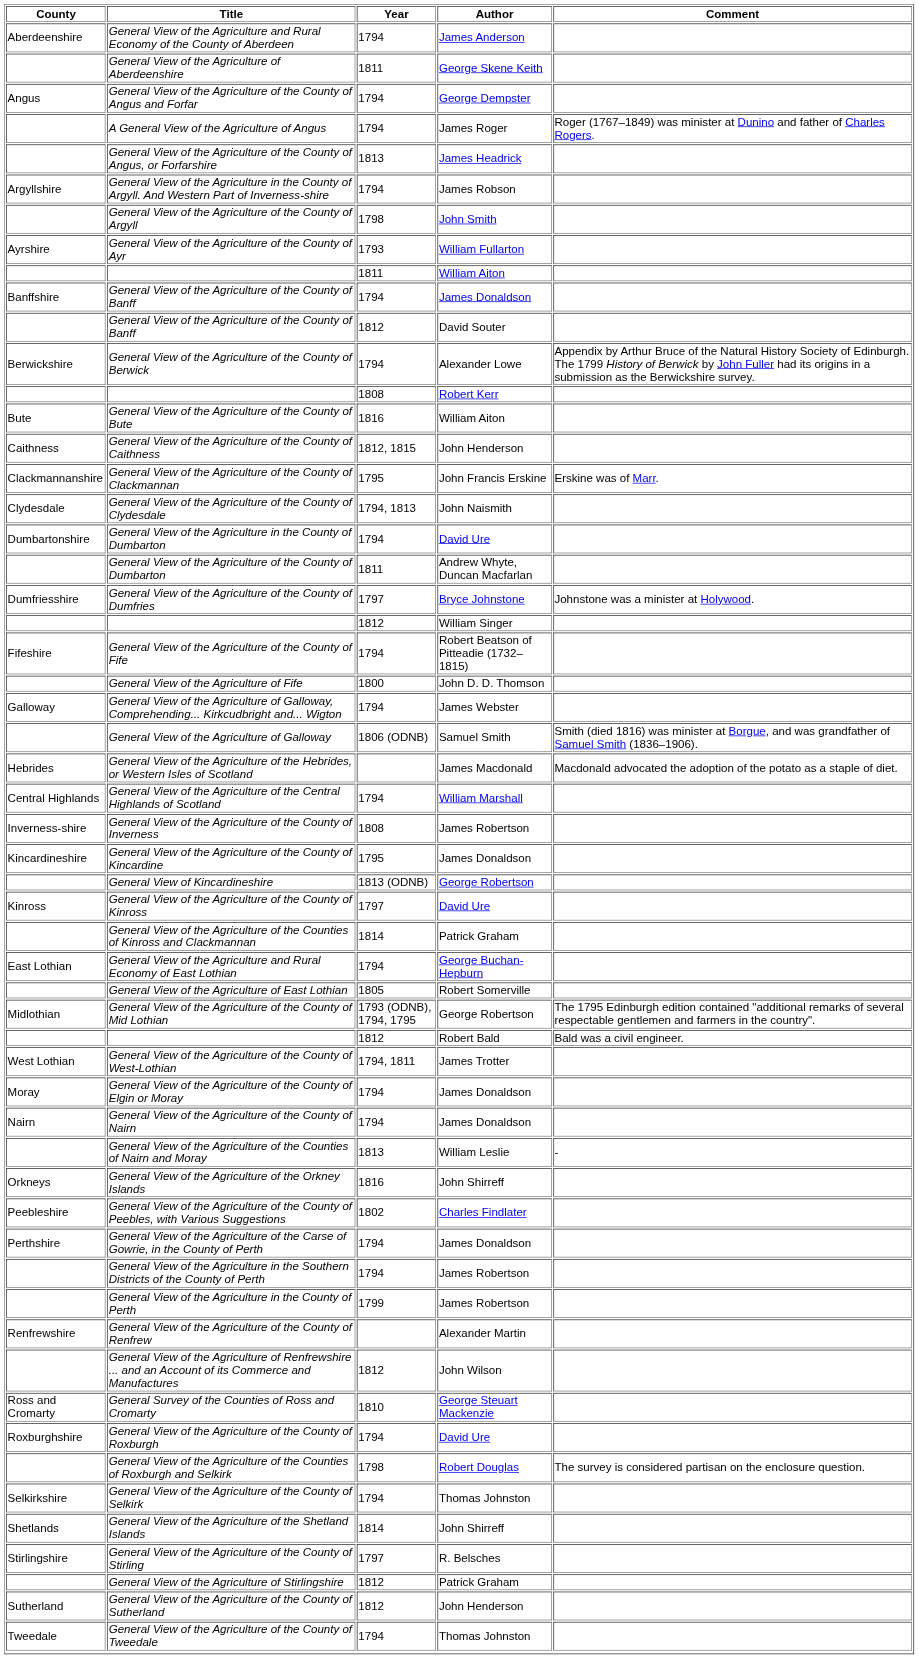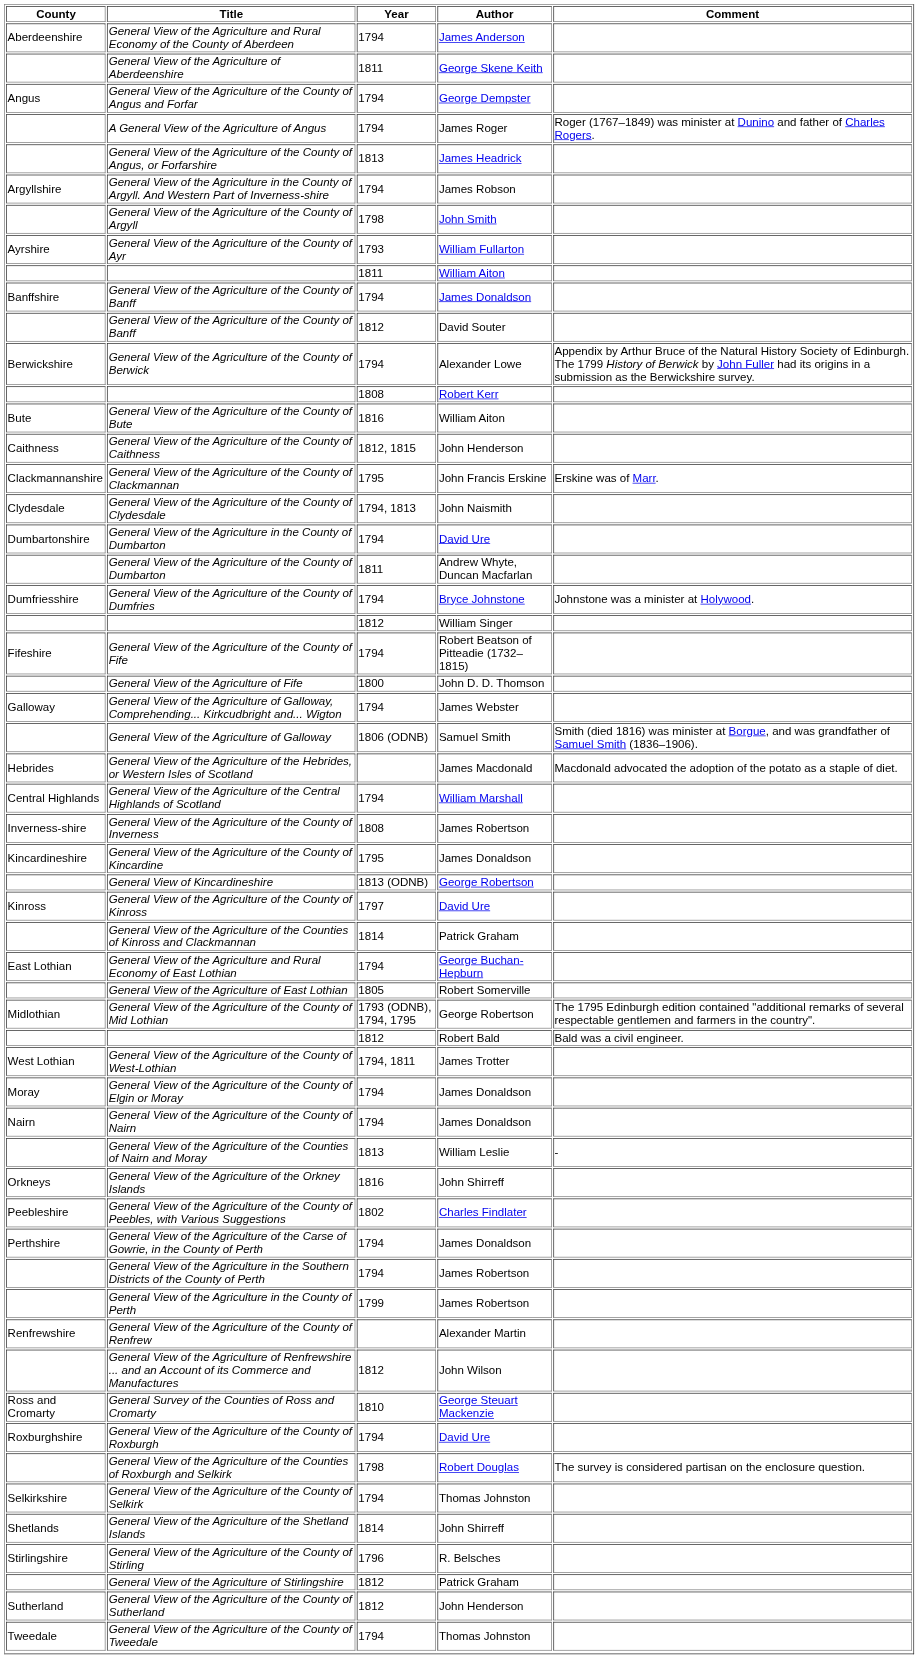 <table border=1>
 <tr>
 <th>County</th>
 <th>Title</th>
 <th>Year</th>
 <th>Author</th>
 <th>Comment</th>
 </tr>
 <tr>
 <td>Aberdeenshire</td>
 <td><em>General View of the Agriculture and Rural Economy of the County of Aberdeen</em></td>
 <td>1794</td>
 <td><a href='#'>James Anderson</a></td>
 <td></td>
 </tr>
 <tr>
 <td></td>
 <td><em>General View of the Agriculture of Aberdeenshire</em></td>
 <td>1811</td>
 <td><a href='#'>George Skene Keith</a></td>
 <td></td>
 </tr>
 <tr>
 <td>Angus</td>
 <td><em>General View of the Agriculture of the County of Angus and Forfar</em></td>
 <td>1794</td>
 <td><a href='#'>George Dempster</a></td>
 <td></td>
 </tr>
 <tr>
 <td></td>
 <td><em>A General View of the Agriculture of Angus</em></td>
 <td>1794</td>
 <td>James Roger</td>
 <td>Roger (1767–1849) was minister at <a href='#'>Dunino</a> and father of <a href='#'>Charles Rogers</a>.</td>
 </tr>
 <tr>
 <td></td>
 <td><em>General View of the Agriculture of the County of Angus, or Forfarshire</em></td>
 <td>1813</td>
 <td><a href='#'>James Headrick</a></td>
 <td></td>
 </tr>
 <tr>
 <td>Argyllshire</td>
 <td><em>General View of the Agriculture in the County of Argyll. And Western Part of Inverness-shire</em></td>
 <td>1794</td>
 <td>James Robson</td>
 <td></td>
 </tr>
 <tr>
 <td></td>
 <td><em>General View of the Agriculture of the County of Argyll</em></td>
 <td>1798</td>
 <td><a href='#'>John Smith</a></td>
 <td></td>
 </tr>
 <tr>
 <td>Ayrshire</td>
 <td><em>General View of the Agriculture of the County of Ayr</em></td>
 <td>1793</td>
 <td><a href='#'>William Fullarton</a></td>
 <td></td>
 </tr>
 <tr>
 <td></td>
 <td></td>
 <td>1811</td>
 <td><a href='#'>William Aiton</a></td>
 <td></td>
 </tr>
 <tr>
 <td>Banffshire</td>
 <td><em>General View of the Agriculture of the County of Banff</em></td>
 <td>1794</td>
 <td><a href='#'>James Donaldson</a></td>
 <td></td>
 </tr>
 <tr>
 <td></td>
 <td><em>General View of the Agriculture of the County of Banff</em></td>
 <td>1812</td>
 <td>David Souter</td>
 <td></td>
 </tr>
 <tr>
 <td>Berwickshire</td>
 <td><em>General View of the Agriculture of the County of Berwick</em></td>
 <td>1794</td>
 <td>Alexander Lowe</td>
 <td>Appendix by Arthur Bruce of the Natural History Society of Edinburgh. The 1799 <em>History of Berwick</em> by <a href='#'>John Fuller</a> had its origins in a submission as the Berwickshire survey.</td>
 </tr>
 <tr>
 <td></td>
 <td></td>
 <td>1808</td>
 <td><a href='#'>Robert Kerr</a></td>
 <td></td>
 </tr>
 <tr>
 <td>Bute</td>
 <td><em>General View of the Agriculture of the County of Bute</em></td>
 <td>1816</td>
 <td>William Aiton</td>
 <td></td>
 </tr>
 <tr>
 <td>Caithness</td>
 <td><em>General View of the Agriculture of the County of Caithness</em></td>
 <td>1812, 1815</td>
 <td>John Henderson</td>
 <td></td>
 </tr>
 <tr>
 <td>Clackmannanshire</td>
 <td><em>General View of the Agriculture of the County of Clackmannan</em></td>
 <td>1795</td>
 <td>John Francis Erskine</td>
 <td>Erskine was of <a href='#'>Marr</a>.</td>
 </tr>
 <tr>
 <td>Clydesdale</td>
 <td><em>General View of the Agriculture of the County of Clydesdale</em></td>
 <td>1794, 1813</td>
 <td>John Naismith</td>
 <td></td>
 </tr>
 <tr>
 <td>Dumbartonshire</td>
 <td><em>General View of the Agriculture in the County of Dumbarton</em></td>
 <td>1794</td>
 <td><a href='#'>David Ure</a></td>
 <td></td>
 </tr>
 <tr>
 <td></td>
 <td><em>General View of the Agriculture of the County of Dumbarton</em></td>
 <td>1811</td>
 <td>Andrew Whyte, Duncan Macfarlan</td>
 <td></td>
 </tr>
 <tr>
 <td>Dumfriesshire</td>
 <td><em>General View of the Agriculture of the County of Dumfries</em></td>
-<td>1797</td>
+<td>1794</td>
 <td><a href='#'>Bryce Johnstone</a></td>
 <td>Johnstone was a minister at <a href='#'>Holywood</a>.</td>
 </tr>
 <tr>
 <td></td>
 <td></td>
 <td>1812</td>
 <td>William Singer</td>
 <td></td>
 </tr>
 <tr>
 <td>Fifeshire</td>
 <td><em>General View of the Agriculture of the County of Fife</em></td>
 <td>1794</td>
 <td>Robert Beatson of Pitteadie (1732–1815)</td>
 <td></td>
 </tr>
 <tr>
 <td></td>
 <td><em>General View of the Agriculture of Fife</em></td>
 <td>1800</td>
 <td>John D. D. Thomson</td>
 <td></td>
 </tr>
 <tr>
 <td>Galloway</td>
 <td><em>General View of the Agriculture of Galloway, Comprehending... Kirkcudbright and... Wigton</em></td>
 <td>1794</td>
 <td>James Webster</td>
 <td></td>
 </tr>
 <tr>
 <td></td>
 <td><em>General View of the Agriculture of Galloway</em></td>
 <td>1806 (ODNB)</td>
 <td>Samuel Smith</td>
 <td>Smith (died 1816) was minister at <a href='#'>Borgue</a>, and was grandfather of <a href='#'>Samuel Smith</a> (1836–1906).</td>
 </tr>
 <tr>
 <td>Hebrides</td>
 <td><em>General View of the Agriculture of the Hebrides, or Western Isles of Scotland</em></td>
 <td></td>
 <td>James Macdonald</td>
 <td>Macdonald advocated the adoption of the potato as a staple of diet.</td>
 </tr>
 <tr>
 <td>Central Highlands</td>
 <td><em>General View of the Agriculture of the Central Highlands of Scotland</em></td>
 <td>1794</td>
 <td><a href='#'>William Marshall</a></td>
 <td></td>
 </tr>
 <tr>
 <td>Inverness-shire</td>
 <td><em>General View of the Agriculture of the County of Inverness</em></td>
 <td>1808</td>
 <td>James Robertson</td>
 <td></td>
 </tr>
 <tr>
 <td>Kincardineshire</td>
 <td><em>General View of the Agriculture of the County of Kincardine</em></td>
 <td>1795</td>
 <td>James Donaldson</td>
 <td></td>
 </tr>
 <tr>
 <td></td>
 <td><em>General View of Kincardineshire</em></td>
 <td>1813 (ODNB)</td>
 <td><a href='#'>George Robertson</a></td>
 <td></td>
 </tr>
 <tr>
 <td>Kinross</td>
 <td><em>General View of the Agriculture of the County of Kinross</em></td>
 <td>1797</td>
 <td><a href='#'>David Ure</a></td>
 <td></td>
 </tr>
 <tr>
 <td></td>
 <td><em>General View of the Agriculture of the Counties of Kinross and Clackmannan</em></td>
 <td>1814</td>
 <td>Patrick Graham</td>
 <td></td>
 </tr>
 <tr>
 <td>East Lothian</td>
 <td><em>General View of the Agriculture and Rural Economy of East Lothian</em></td>
 <td>1794</td>
 <td><a href='#'>George Buchan-Hepburn</a></td>
 <td></td>
 </tr>
 <tr>
 <td></td>
 <td><em>General View of the Agriculture of East Lothian</em></td>
 <td>1805</td>
 <td>Robert Somerville</td>
 <td></td>
 </tr>
 <tr>
 <td>Midlothian</td>
 <td><em>General View of the Agriculture of the County of Mid Lothian</em></td>
 <td>1793 (ODNB), 1794, 1795</td>
 <td>George Robertson</td>
 <td>The 1795 Edinburgh edition contained "additional remarks of several respectable gentlemen and farmers in the country".</td>
 </tr>
 <tr>
 <td></td>
 <td></td>
 <td>1812</td>
 <td>Robert Bald</td>
 <td>Bald was a civil engineer.</td>
 </tr>
 <tr>
 <td>West Lothian</td>
 <td><em>General View of the Agriculture of the County of West-Lothian</em></td>
 <td>1794, 1811</td>
 <td>James Trotter</td>
 <td></td>
 </tr>
 <tr>
 <td>Moray</td>
 <td><em>General View of the Agriculture of the County of Elgin or Moray</em></td>
 <td>1794</td>
 <td>James Donaldson</td>
 <td></td>
 </tr>
 <tr>
 <td>Nairn</td>
 <td><em>General View of the Agriculture of the County of Nairn</em></td>
 <td>1794</td>
 <td>James Donaldson</td>
 <td></td>
 </tr>
 <tr>
 <td></td>
 <td><em>General View of the Agriculture of the Counties of Nairn and Moray</em></td>
 <td>1813</td>
 <td>William Leslie</td>
 <td>-</td>
 </tr>
 <tr>
 <td>Orkneys</td>
 <td><em>General View of the Agriculture of the Orkney Islands</em></td>
 <td>1816</td>
 <td>John Shirreff</td>
 <td></td>
 </tr>
 <tr>
 <td>Peebleshire</td>
 <td><em>General View of the Agriculture of the County of Peebles, with Various Suggestions</em></td>
 <td>1802</td>
 <td><a href='#'>Charles Findlater</a></td>
 <td></td>
 </tr>
 <tr>
 <td>Perthshire</td>
 <td><em>General View of the Agriculture of the Carse of Gowrie, in the County of Perth</em></td>
 <td>1794</td>
 <td>James Donaldson</td>
 <td></td>
 </tr>
 <tr>
 <td></td>
 <td><em>General View of the Agriculture in the Southern Districts of the County of Perth</em></td>
 <td>1794</td>
 <td>James Robertson</td>
 <td></td>
 </tr>
 <tr>
 <td></td>
 <td><em>General View of the Agriculture in the County of Perth</em></td>
 <td>1799</td>
 <td>James Robertson</td>
 <td></td>
 </tr>
 <tr>
 <td>Renfrewshire</td>
 <td><em>General View of the Agriculture of the County of Renfrew</em></td>
 <td></td>
 <td>Alexander Martin</td>
 <td></td>
 </tr>
 <tr>
 <td></td>
 <td><em>General View of the Agriculture of Renfrewshire ... and an Account of its Commerce and Manufactures</em></td>
 <td>1812</td>
 <td>John Wilson</td>
 <td></td>
 </tr>
 <tr>
 <td>Ross and Cromarty</td>
 <td><em>General Survey of the Counties of Ross and Cromarty</em></td>
 <td>1810</td>
 <td><a href='#'>George Steuart Mackenzie</a></td>
 <td></td>
 </tr>
 <tr>
 <td>Roxburghshire</td>
 <td><em>General View of the Agriculture of the County of Roxburgh</em></td>
 <td>1794</td>
 <td><a href='#'>David Ure</a></td>
 <td></td>
 </tr>
 <tr>
 <td></td>
 <td><em>General View of the Agriculture of the Counties of Roxburgh and Selkirk</em></td>
 <td>1798</td>
 <td><a href='#'>Robert Douglas</a></td>
 <td>The survey is considered partisan on the enclosure question.</td>
 </tr>
 <tr>
 <td>Selkirkshire</td>
 <td><em>General View of the Agriculture of the County of Selkirk</em></td>
 <td>1794</td>
 <td>Thomas Johnston</td>
 <td></td>
 </tr>
 <tr>
 <td>Shetlands</td>
 <td><em>General View of the Agriculture of the Shetland Islands</em></td>
 <td>1814</td>
 <td>John Shirreff</td>
 <td></td>
 </tr>
 <tr>
 <td>Stirlingshire</td>
 <td><em>General View of the Agriculture of the County of Stirling</em></td>
-<td>1797</td>
+<td>1796</td>
 <td>R. Belsches</td>
 <td></td>
 </tr>
 <tr>
 <td></td>
 <td><em>General View of the Agriculture of Stirlingshire</em></td>
 <td>1812</td>
 <td>Patrick Graham</td>
 <td></td>
 </tr>
 <tr>
 <td>Sutherland</td>
 <td><em>General View of the Agriculture of the County of Sutherland</em></td>
 <td>1812</td>
 <td>John Henderson</td>
 <td></td>
 </tr>
 <tr>
 <td>Tweedale</td>
 <td><em>General View of the Agriculture of the County of Tweedale</em></td>
 <td>1794</td>
 <td>Thomas Johnston</td>
 <td></td>
 </tr>
 <tr>
 </tr>
 </table>
